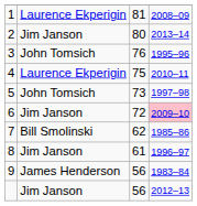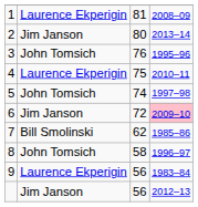 <table class="wikitable">
 <tr>
 </tr>
 <tr>
 <td>1</td>
 <td><a href='#'>Laurence Ekperigin</a></td>
 <td>81</td>
 <td style="font-size:80%;"><a href='#'>2008–09</a></td>
 </tr>
 <tr>
 <td>2</td>
 <td>Jim Janson</td>
 <td>80</td>
 <td style="font-size:80%;"><a href='#'>2013–14</a></td>
 </tr>
 <tr>
 <td>3</td>
 <td>John Tomsich</td>
 <td>76</td>
 <td style="font-size:80%;"><a href='#'>1995–96</a></td>
 </tr>
 <tr>
 <td>4</td>
 <td><a href='#'>Laurence Ekperigin</a></td>
 <td>75</td>
 <td style="font-size:80%;"><a href='#'>2010–11</a></td>
 </tr>
 <tr>
 <td>5</td>
 <td>John Tomsich</td>
-<td>73</td>
+<td>74</td>
 <td style="font-size:80%;"><a href='#'>1997–98</a></td>
 </tr>
 <tr>
 <td>6</td>
 <td>Jim Janson</td>
 <td>72</td>
 <td style="background: pink; font-size:80%;"><a href='#'>2009–10</a></td>
 </tr>
 <tr>
 <td>7</td>
 <td>Bill Smolinski</td>
 <td>62</td>
 <td style="font-size:80%;"><a href='#'>1985–86</a></td>
 </tr>
 <tr>
 <td>8</td>
-<td>Jim Janson</td>
-<td>61</td>
+<td>John Tomsich</td>
+<td>58</td>
 <td style="font-size:80%;"><a href='#'>1996–97</a></td>
 </tr>
 <tr>
 <td>9</td>
-<td>James Henderson</td>
+<td><a href='#'>Laurence Ekperigin</a></td>
 <td>56</td>
 <td style="font-size:80%;"><a href='#'>1983–84</a></td>
 </tr>
 <tr>
 <td></td>
 <td>Jim Janson</td>
 <td>56</td>
 <td style="font-size:80%;"><a href='#'>2012–13</a></td>
 </tr>
 </table>
